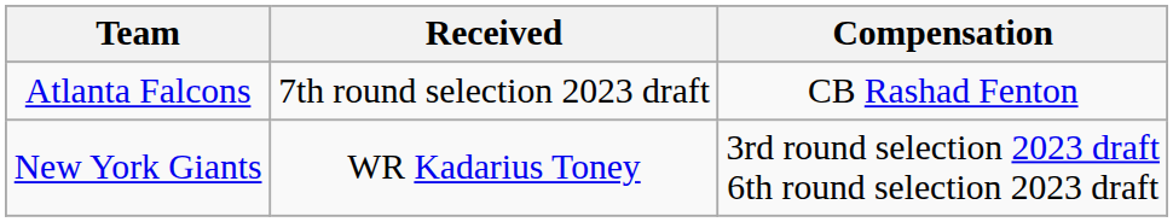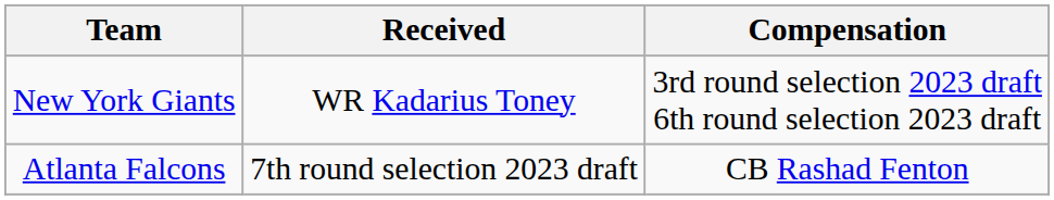 <table class="wikitable" style="text-align:center">
 <tr>
 <th>Team</th>
 <th>Received</th>
 <th>Compensation</th>
 </tr>
 <tr>
+<td><a href='#'>New York Giants</a></td>
+<td>WR <a href='#'>Kadarius Toney</a></td>
+<td>3rd round selection <a href='#'>2023 draft</a><br>6th round selection 2023 draft</td>
+</tr>
+<tr>
 <td><a href='#'>Atlanta Falcons</a></td>
 <td>7th round selection 2023 draft</td>
 <td>CB <a href='#'>Rashad Fenton</a></td>
 </tr>
-<tr>
-<td><a href='#'>New York Giants</a></td>
-<td>WR <a href='#'>Kadarius Toney</a></td>
-<td>3rd round selection <a href='#'>2023 draft</a><br>6th round selection 2023 draft</td>
-</tr>
 </table>
